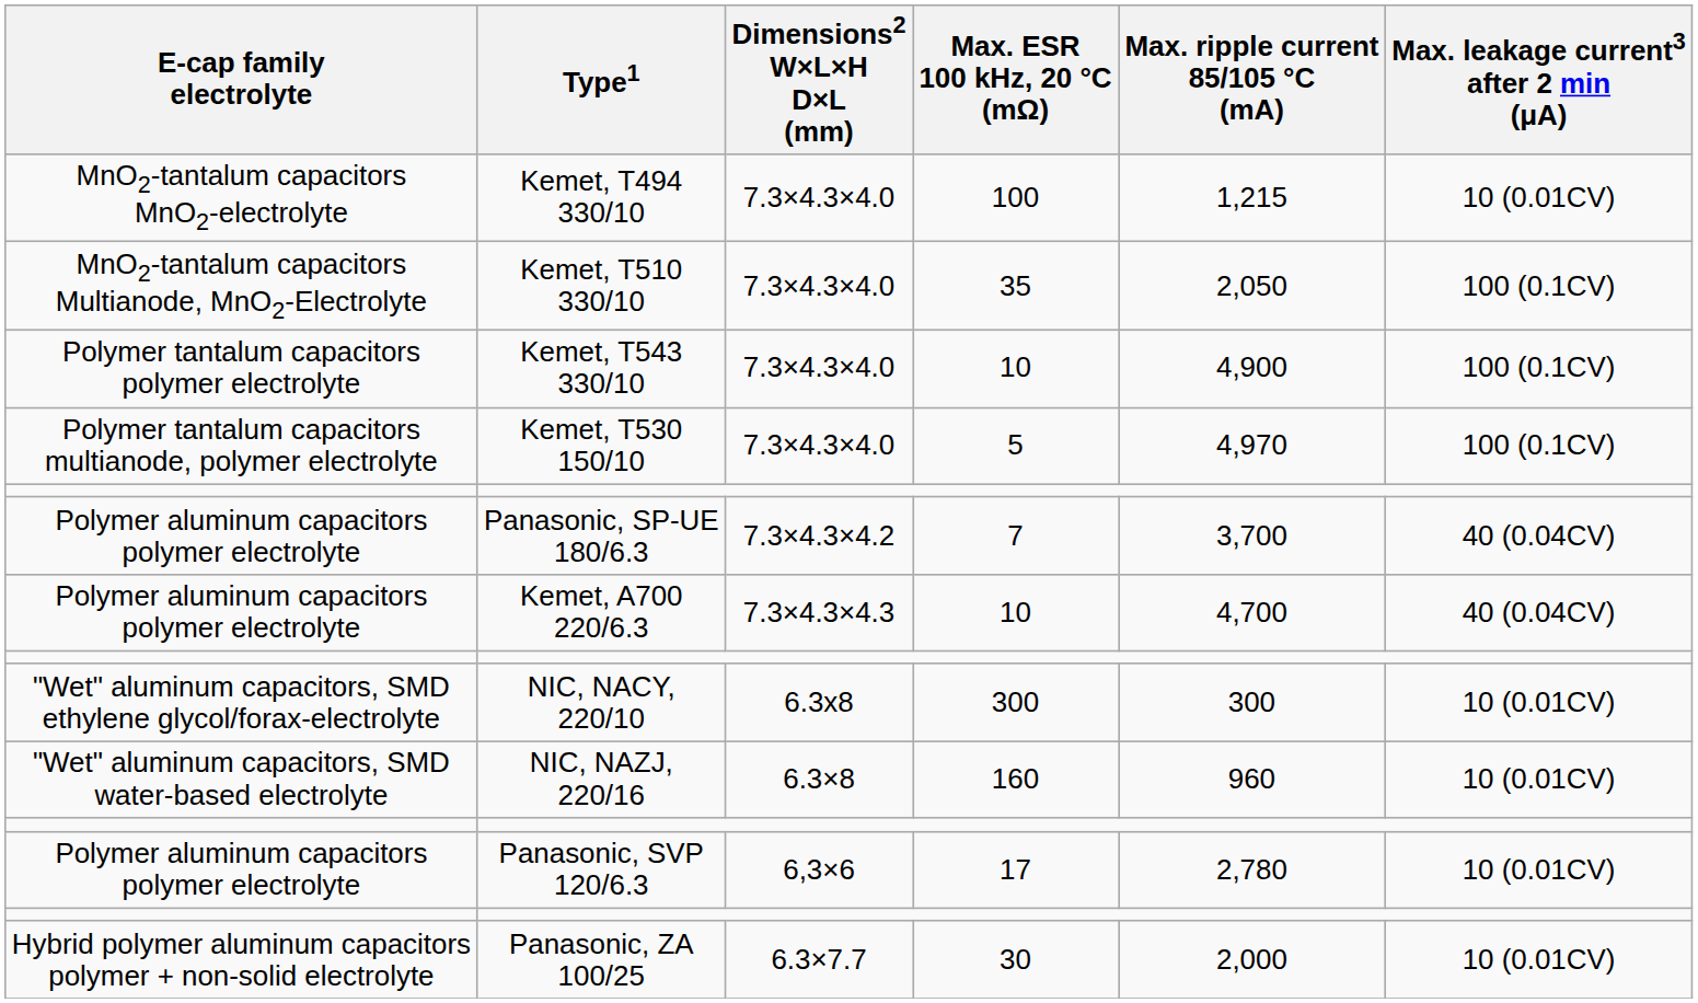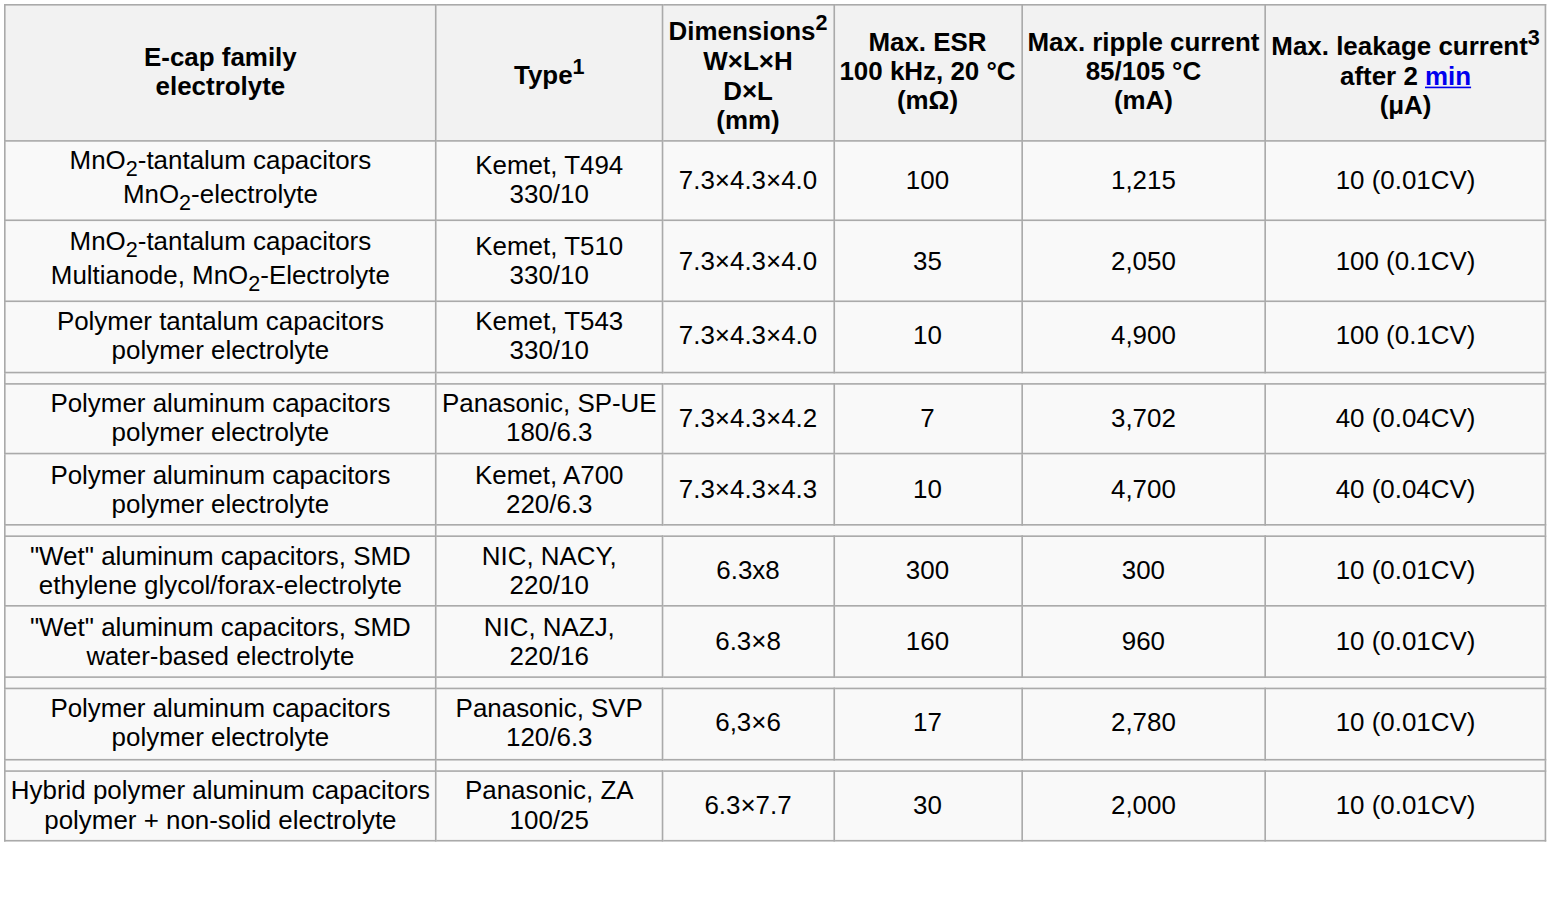 <table class="wikitable" style="text-align:center">
 <tr>
 <th>E-cap family <br> electrolyte</th>
 <th>Type<sup>1</sup></th>
 <th>Dimensions<sup>2</sup> <br> W×L×H<br>D×L <br>(mm)</th>
 <th>Max. ESR<br>100 kHz, 20 °C<br>(mΩ)</th>
 <th>Max. ripple current<br> 85/105 °C<br>(mA)</th>
 <th>Max. leakage current<sup>3</sup><br>after 2 <a href='#'>min</a><br>(μA)</th>
 </tr>
 <tr>
 <td>MnO<sub>2</sub>-tantalum capacitors <br>MnO<sub>2</sub>-electrolyte</td>
 <td>Kemet, T494<br>330/10</td>
 <td>7.3×4.3×4.0</td>
 <td>100</td>
 <td>1,215</td>
 <td>10 (0.01CV)</td>
 </tr>
 <tr>
 <td>MnO<sub>2</sub>-tantalum capacitors <br>Multianode, MnO<sub>2</sub>-Electrolyte</td>
 <td>Kemet, T510<br>330/10</td>
 <td>7.3×4.3×4.0</td>
 <td>35</td>
 <td>2,050</td>
 <td>100 (0.1CV)</td>
 </tr>
 <tr>
 <td>Polymer tantalum capacitors <br>polymer electrolyte</td>
 <td>Kemet, T543<br>330/10</td>
 <td>7.3×4.3×4.0</td>
 <td>10</td>
 <td>4,900</td>
 <td>100 (0.1CV)</td>
 </tr>
 <tr>
-<td>Polymer tantalum capacitors <br>multianode, polymer electrolyte</td>
-<td>Kemet, T530<br>150/10</td>
-<td>7.3×4.3×4.0</td>
-<td>5</td>
-<td>4,970</td>
-<td>100 (0.1CV)</td>
-</tr>
-<tr>
 <td></td>
 </tr>
 <tr>
 <td>Polymer aluminum capacitors <br>polymer electrolyte</td>
 <td>Panasonic, SP-UE<br> 180/6.3</td>
 <td>7.3×4.3×4.2</td>
 <td>7</td>
-<td>3,700</td>
+<td>3,702</td>
 <td>40 (0.04CV)</td>
 </tr>
 <tr>
 <td>Polymer aluminum capacitors<br>polymer electrolyte</td>
 <td>Kemet, A700<br>220/6.3</td>
 <td>7.3×4.3×4.3</td>
 <td>10</td>
 <td>4,700</td>
 <td>40 (0.04CV)</td>
 </tr>
 <tr>
 <td></td>
 </tr>
 <tr>
 <td>"Wet" aluminum capacitors, SMD<br>ethylene glycol/forax-electrolyte</td>
 <td>NIC, NACY,<br>220/10</td>
 <td>6.3x8</td>
 <td>300</td>
 <td>300</td>
 <td>10 (0.01CV)</td>
 </tr>
 <tr>
 <td>"Wet" aluminum capacitors, SMD<br>water-based electrolyte</td>
 <td>NIC, NAZJ,<br> 220/16</td>
 <td>6.3×8</td>
 <td>160</td>
 <td>960</td>
 <td>10 (0.01CV)</td>
 </tr>
 <tr>
 <td></td>
 </tr>
 <tr>
 <td>Polymer aluminum capacitors <br>polymer electrolyte</td>
 <td>Panasonic, SVP<br> 120/6.3</td>
 <td>6,3×6</td>
 <td>17</td>
 <td>2,780</td>
 <td>10 (0.01CV)</td>
 </tr>
 <tr>
 <td></td>
 </tr>
 <tr>
 <td>Hybrid polymer aluminum capacitors <br>polymer + non-solid electrolyte</td>
 <td>Panasonic, ZA <br>100/25</td>
 <td>6.3×7.7</td>
 <td>30</td>
 <td>2,000</td>
 <td>10 (0.01CV)</td>
 </tr>
 </table>
